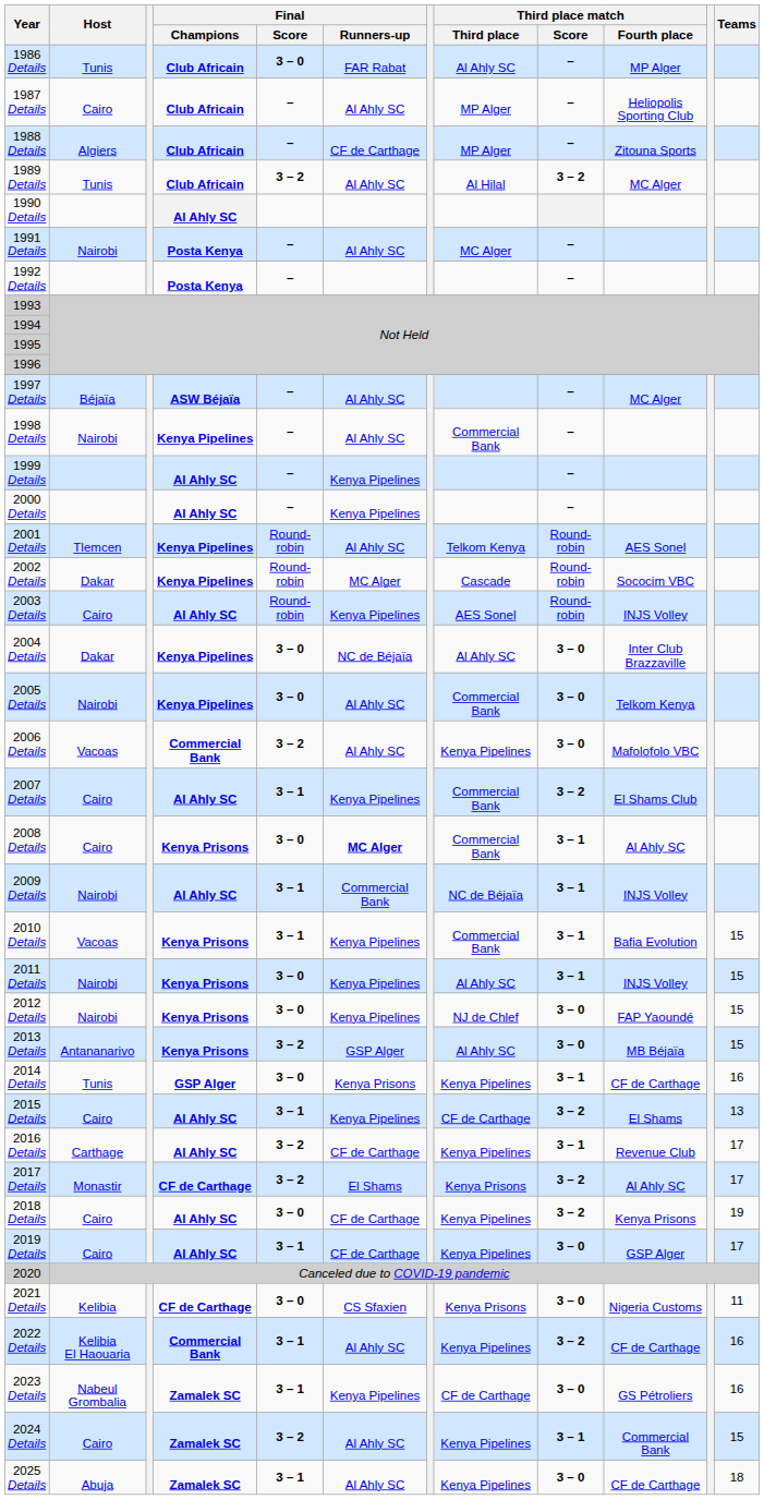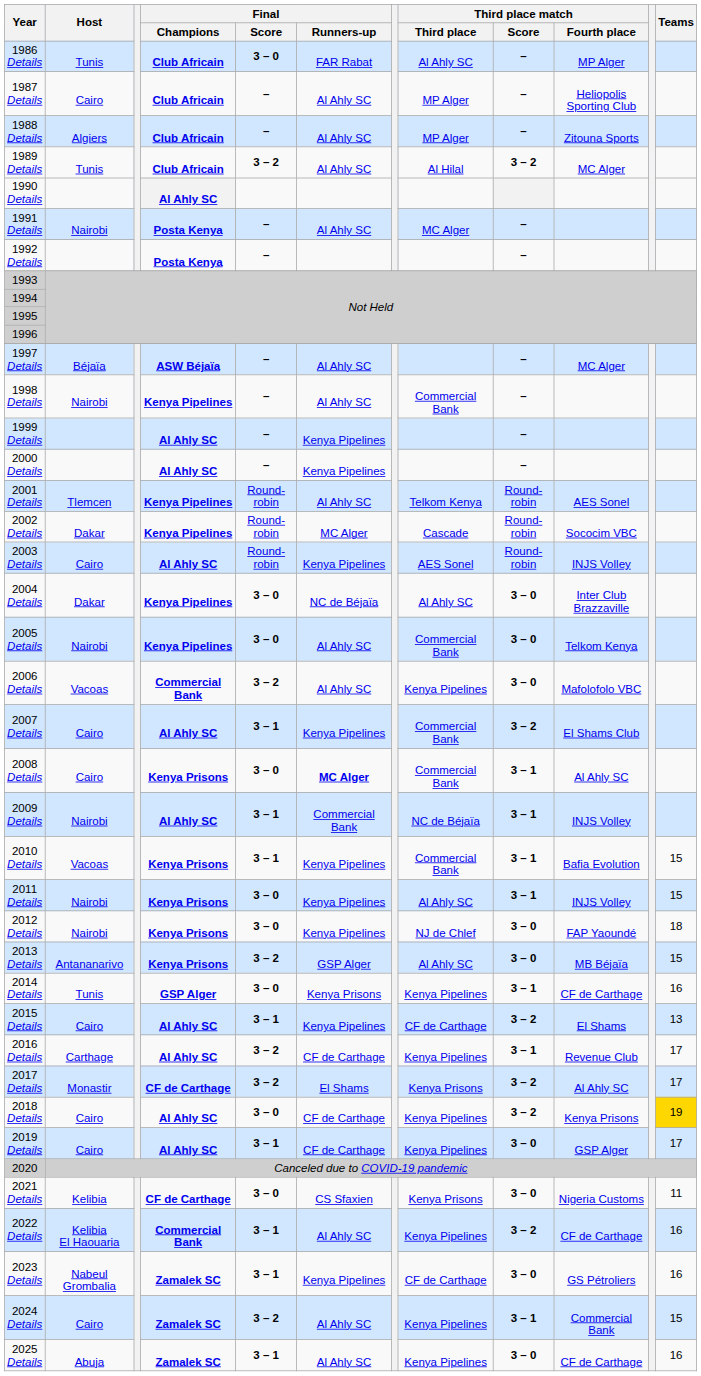 <table class="wikitable" style="font-size:90%; width: 98%; text-align: center;">
 <tr bgcolor=#C1D8FF>
 <th rowspan=2 width=5%>Year</th>
 <th rowspan=2 width=13%>Host</th>
 <th rowspan="9" width="1%" bgcolor="ffffff"></th>
 <th colspan=3>Final</th>
 <th rowspan="9" width="1%" bgcolor="ffffff"></th>
 <th colspan=3>Third place match</th>
 <th rowspan="9" width="1%" bgcolor="#ffffff"></th>
 <th rowspan=2 width=5%>Teams</th>
 </tr>
 <tr bgcolor=#EFEFEF>
 <th width=14%>Champions</th>
 <th width=9%>Score</th>
 <th width=14%>Runners-up</th>
 <th width=14%>Third place</th>
 <th width=9%>Score</th>
 <th width=14%>Fourth place</th>
 </tr>
 <tr bgcolor=#D0E7FF>
 <td>1986<br><em><a href='#'>Details</a></em></td>
 <td><br><a href='#'>Tunis</a></td>
 <td><strong><br><a href='#'>Club Africain</a></strong></td>
 <td><strong>3 – 0</strong></td>
 <td><br><a href='#'>FAR Rabat</a></td>
 <td><br><a href='#'>Al Ahly SC</a></td>
 <td><strong> – </strong></td>
 <td><br><a href='#'>MP Alger</a></td>
 <td></td>
 </tr>
 <tr>
 <td>1987<br><em><a href='#'>Details</a></em></td>
 <td><br><a href='#'>Cairo</a></td>
 <td><strong><br><a href='#'>Club Africain</a></strong></td>
 <td><strong> – </strong></td>
 <td><br><a href='#'>Al Ahly SC</a></td>
 <td><br><a href='#'>MP Alger</a></td>
 <td><strong> – </strong></td>
 <td><br><a href='#'>Heliopolis Sporting Club</a></td>
 <td></td>
 </tr>
 <tr bgcolor=#D0E7FF>
 <td>1988<br><em><a href='#'>Details</a></em></td>
 <td><br><a href='#'>Algiers</a></td>
 <td><strong><br><a href='#'>Club Africain</a></strong></td>
 <td><strong> – </strong></td>
-<td><br><a href='#'>CF de Carthage</a></td>
+<td><br><a href='#'>Al Ahly SC</a></td>
 <td><br><a href='#'>MP Alger</a></td>
 <td><strong> – </strong></td>
 <td><br><a href='#'>Zitouna Sports</a></td>
 <td></td>
 </tr>
 <tr>
 <td>1989<br><em><a href='#'>Details</a></em></td>
 <td><br><a href='#'>Tunis</a></td>
 <td><strong><br><a href='#'>Club Africain</a></strong></td>
 <td><strong>3 – 2</strong></td>
 <td><br><a href='#'>Al Ahly SC</a></td>
 <td><br><a href='#'>Al Hilal</a></td>
 <td><strong>3 – 2</strong></td>
 <td><br><a href='#'>MC Alger</a></td>
 <td></td>
 </tr>
 <tr>
 <td>1990<br><em><a href='#'>Details</a></em></td>
 <td></td>
 <th><br><a href='#'>Al Ahly SC</a></th>
 <td></td>
 <td></td>
 <td></td>
 <th></th>
 <td></td>
 <td></td>
 </tr>
 <tr bgcolor="#D0E7FF">
 <td>1991<br><em><a href='#'>Details</a></em></td>
 <td><br><a href='#'>Nairobi</a></td>
 <td><strong><br><a href='#'>Posta Kenya</a></strong></td>
 <td><strong> – </strong></td>
 <td><br><a href='#'>Al Ahly SC</a></td>
 <td><br><a href='#'>MC Alger</a></td>
 <td><strong> – </strong></td>
 <td><br></td>
 <td></td>
 </tr>
 <tr>
 <td>1992<br><em><a href='#'>Details</a></em></td>
 <td><br></td>
 <td><strong><br><a href='#'>Posta Kenya</a></strong></td>
 <td><strong> – </strong></td>
 <td><br></td>
 <td><br></td>
 <td><strong> – </strong></td>
 <td><br></td>
 <td></td>
 </tr>
 <tr bgcolor=#cfcfcf>
 <td>1993</td>
 <td rowspan=4 colspan=12 align=centre bgcolor=#cfcfcf><em>Not Held</em></td>
 </tr>
 <tr bgcolor=#cfcfcf>
 <td>1994</td>
 </tr>
 <tr bgcolor=#cfcfcf>
 <td>1995</td>
 </tr>
 <tr bgcolor=#cfcfcf>
 <td>1996</td>
 </tr>
 <tr>
 </tr>
 <tr bgcolor=#D0E7FF>
 <td>1997<br><em><a href='#'>Details</a></em></td>
 <td><br><a href='#'>Béjaïa</a></td>
 <th rowspan="23" width="1%" bgcolor="ffffff"></th>
 <td><strong><br><a href='#'>ASW Béjaïa</a></strong></td>
 <td><strong> – </strong></td>
 <td><br><a href='#'>Al Ahly SC</a></td>
 <th rowspan="23" width="1%" bgcolor="ffffff"></th>
 <td><br></td>
 <td><strong> – </strong></td>
 <td><br><a href='#'>MC Alger</a></td>
 <th rowspan="23" width="1%" bgcolor="ffffff"></th>
 <td></td>
 </tr>
 <tr>
 <td>1998<br><em><a href='#'>Details</a></em></td>
 <td><br><a href='#'>Nairobi</a></td>
 <td><strong><br><a href='#'>Kenya Pipelines</a></strong></td>
 <td><strong> – </strong></td>
 <td><br><a href='#'>Al Ahly SC</a></td>
 <td><br><a href='#'>Commercial Bank</a></td>
 <td><strong> – </strong></td>
 <td><br></td>
 <td></td>
 </tr>
 <tr bgcolor=#D0E7FF>
 <td>1999<br><em><a href='#'>Details</a></em></td>
 <td><br></td>
 <td><strong><br><a href='#'>Al Ahly SC</a></strong></td>
 <td><strong> – </strong></td>
 <td><br><a href='#'>Kenya Pipelines</a></td>
 <td><br></td>
 <td><strong> – </strong></td>
 <td><br></td>
 <td></td>
 </tr>
 <tr>
 <td>2000<br><em><a href='#'>Details</a></em></td>
 <td><br></td>
 <td><strong><br><a href='#'>Al Ahly SC</a></strong></td>
 <td><strong> – </strong></td>
 <td><br><a href='#'>Kenya Pipelines</a></td>
 <td><br></td>
 <td><strong> – </strong></td>
 <td><br></td>
 <td></td>
 </tr>
 <tr bgcolor=#D0E7FF>
 <td>2001<br><em><a href='#'>Details</a></em></td>
 <td><br><a href='#'>Tlemcen</a></td>
 <td><strong><br><a href='#'>Kenya Pipelines</a></strong></td>
 <td><a href='#'>Round-robin</a></td>
 <td><br><a href='#'>Al Ahly SC</a></td>
 <td><br><a href='#'>Telkom Kenya</a></td>
 <td><a href='#'>Round-robin</a></td>
 <td><br><a href='#'>AES Sonel</a></td>
 <td></td>
 </tr>
 <tr>
 <td>2002<br><em><a href='#'>Details</a></em></td>
 <td><br><a href='#'>Dakar</a></td>
 <td><strong><br><a href='#'>Kenya Pipelines</a></strong></td>
 <td><a href='#'>Round-robin</a></td>
 <td><br><a href='#'>MC Alger</a></td>
 <td><br><a href='#'>Cascade</a></td>
 <td><a href='#'>Round-robin</a></td>
 <td><br><a href='#'>Sococim VBC</a></td>
 <td></td>
 </tr>
 <tr bgcolor=#D0E7FF>
 <td>2003<br><em><a href='#'>Details</a></em></td>
 <td><br><a href='#'>Cairo</a></td>
 <td><strong><br><a href='#'>Al Ahly SC</a></strong></td>
 <td><a href='#'>Round-robin</a></td>
 <td><br><a href='#'>Kenya Pipelines</a></td>
 <td><br><a href='#'>AES Sonel</a></td>
 <td><a href='#'>Round-robin</a></td>
 <td><br><a href='#'>INJS Volley</a></td>
 <td></td>
 </tr>
 <tr>
 <td>2004<br><em><a href='#'>Details</a></em></td>
 <td><br><a href='#'>Dakar</a></td>
 <td><strong><br><a href='#'>Kenya Pipelines</a></strong></td>
 <td><strong>3 – 0</strong></td>
 <td><br><a href='#'>NC de Béjaïa</a></td>
 <td><br><a href='#'>Al Ahly SC</a></td>
 <td><strong>3 – 0</strong></td>
 <td><br><a href='#'>Inter Club Brazzaville</a></td>
 <td></td>
 </tr>
 <tr bgcolor=#D0E7FF>
 <td>2005<br><em><a href='#'>Details</a></em></td>
 <td><br><a href='#'>Nairobi</a></td>
 <td><strong><br><a href='#'>Kenya Pipelines</a></strong></td>
 <td><strong>3 – 0</strong></td>
 <td><br><a href='#'>Al Ahly SC</a></td>
 <td><br><a href='#'>Commercial Bank</a></td>
 <td><strong>3 – 0</strong></td>
 <td><br><a href='#'>Telkom Kenya</a></td>
 <td></td>
 </tr>
 <tr>
 <td>2006<br><em><a href='#'>Details</a></em></td>
 <td><br><a href='#'>Vacoas</a></td>
 <td><strong><br><a href='#'>Commercial Bank</a></strong></td>
 <td><strong>3 – 2</strong></td>
 <td><br><a href='#'>Al Ahly SC</a></td>
 <td><br><a href='#'>Kenya Pipelines</a></td>
 <td><strong>3 – 0</strong></td>
 <td><br><a href='#'>Mafolofolo VBC</a></td>
 <td></td>
 </tr>
 <tr bgcolor=#D0E7FF>
 <td>2007<br><em><a href='#'>Details</a></em></td>
 <td><br><a href='#'>Cairo</a></td>
 <td><strong><br><a href='#'>Al Ahly SC</a></strong></td>
 <td><strong>3 – 1</strong></td>
 <td><br><a href='#'>Kenya Pipelines</a></td>
 <td><br><a href='#'>Commercial Bank</a></td>
 <td><strong>3 – 2</strong></td>
 <td><br><a href='#'>El Shams Club</a></td>
 <td></td>
 </tr>
 <tr>
 <td>2008<br><em><a href='#'>Details</a></em></td>
 <td><br><a href='#'>Cairo</a></td>
 <td><strong><br><a href='#'>Kenya Prisons</a></strong></td>
 <td><strong>3 – 0</strong></td>
 <td><strong><br><a href='#'>MC Alger</a></strong></td>
 <td><br><a href='#'>Commercial Bank</a></td>
 <td><strong>3 – 1</strong></td>
 <td><br><a href='#'>Al Ahly SC</a></td>
 <td></td>
 </tr>
 <tr bgcolor=#D0E7FF>
 <td>2009<br><em><a href='#'>Details</a></em></td>
 <td><br><a href='#'>Nairobi</a></td>
 <td><strong><br><a href='#'>Al Ahly SC</a></strong></td>
 <td><strong>3 – 1</strong></td>
 <td><br><a href='#'>Commercial Bank</a></td>
 <td><br><a href='#'>NC de Béjaïa</a></td>
 <td><strong>3 – 1</strong></td>
 <td><br><a href='#'>INJS Volley</a></td>
 <td></td>
 </tr>
 <tr>
 <td>2010<br><em><a href='#'>Details</a></em></td>
 <td><br><a href='#'>Vacoas</a></td>
 <td><strong><br><a href='#'>Kenya Prisons</a></strong></td>
 <td><strong>3 – 1</strong></td>
 <td><br><a href='#'>Kenya Pipelines</a></td>
 <td><br><a href='#'>Commercial Bank</a></td>
 <td><strong>3 – 1</strong></td>
 <td><br><a href='#'>Bafia Evolution</a></td>
 <td>15</td>
 </tr>
 <tr bgcolor=#D0E7FF>
 <td>2011<br><em><a href='#'>Details</a></em></td>
 <td><br><a href='#'>Nairobi</a></td>
 <td><strong><br><a href='#'>Kenya Prisons</a></strong></td>
 <td><strong>3 – 0</strong></td>
 <td><br><a href='#'>Kenya Pipelines</a></td>
 <td><br><a href='#'>Al Ahly SC</a></td>
 <td><strong>3 – 1</strong></td>
 <td><br><a href='#'>INJS Volley</a></td>
 <td>15</td>
 </tr>
 <tr>
 <td>2012<br><em><a href='#'>Details</a></em></td>
 <td><br><a href='#'>Nairobi</a></td>
 <td><strong><br><a href='#'>Kenya Prisons</a></strong></td>
 <td><strong>3 – 0</strong></td>
 <td><br><a href='#'>Kenya Pipelines</a></td>
 <td><br><a href='#'>NJ de Chlef</a></td>
 <td><strong>3 – 0</strong></td>
 <td><br><a href='#'>FAP Yaoundé</a></td>
-<td>15</td>
+<td>18</td>
 </tr>
 <tr bgcolor=#D0E7FF>
 <td>2013<br><em><a href='#'>Details</a></em></td>
 <td><br><a href='#'>Antananarivo</a></td>
 <td><strong><br><a href='#'>Kenya Prisons</a></strong></td>
 <td><strong>3 – 2</strong></td>
 <td><br><a href='#'>GSP Alger</a></td>
 <td><br><a href='#'>Al Ahly SC</a></td>
 <td><strong>3 – 0</strong></td>
 <td><br><a href='#'>MB Béjaïa</a></td>
 <td>15</td>
 </tr>
 <tr>
 <td>2014<br><em><a href='#'>Details</a></em></td>
 <td><br><a href='#'>Tunis</a></td>
 <td><strong><br><a href='#'>GSP Alger</a> </strong></td>
 <td><strong>3 – 0</strong></td>
 <td><br><a href='#'>Kenya Prisons</a></td>
 <td><br><a href='#'>Kenya Pipelines</a></td>
 <td><strong>3 – 1</strong></td>
 <td><br><a href='#'>CF de Carthage</a></td>
 <td>16</td>
 </tr>
 <tr bgcolor=#D0E7FF>
 <td>2015<br><em><a href='#'>Details</a></em></td>
 <td><br><a href='#'>Cairo</a></td>
 <td><strong><br><a href='#'>Al Ahly SC</a></strong></td>
 <td><strong>3 – 1</strong></td>
 <td><br><a href='#'>Kenya Pipelines</a></td>
 <td><br><a href='#'>CF de Carthage</a></td>
 <td><strong>3 – 2</strong></td>
 <td><br><a href='#'>El Shams</a></td>
 <td>13</td>
 </tr>
 <tr>
 <td>2016<br><em><a href='#'>Details</a></em></td>
 <td><br><a href='#'>Carthage</a></td>
 <td><strong><br><a href='#'>Al Ahly SC</a></strong></td>
 <td><strong>3 – 2</strong></td>
 <td><br><a href='#'>CF de Carthage</a></td>
 <td><br><a href='#'>Kenya Pipelines</a></td>
 <td><strong>3 – 1</strong></td>
 <td><br><a href='#'>Revenue Club</a></td>
 <td>17</td>
 </tr>
 <tr bgcolor=#D0E7FF>
 <td>2017<br><em><a href='#'>Details</a></em></td>
 <td><br><a href='#'>Monastir</a></td>
 <td><strong><br><a href='#'>CF de Carthage</a></strong></td>
 <td><strong>3 – 2</strong></td>
 <td><br><a href='#'>El Shams</a></td>
 <td><br><a href='#'>Kenya Prisons</a></td>
 <td><strong>3 – 2</strong></td>
 <td><br><a href='#'>Al Ahly SC</a></td>
 <td>17</td>
 </tr>
 <tr>
 <td>2018<br><em><a href='#'>Details</a></em></td>
 <td><br><a href='#'>Cairo</a></td>
 <td><strong><br><a href='#'>Al Ahly SC</a></strong></td>
 <td><strong>3 – 0</strong></td>
 <td><br><a href='#'>CF de Carthage</a></td>
 <td><br><a href='#'>Kenya Pipelines</a></td>
 <td><strong>3 – 2</strong></td>
 <td><br><a href='#'>Kenya Prisons</a></td>
-<td>19</td>
+<td style="background: gold;">19</td>
 </tr>
 <tr bgcolor=#D0E7FF>
 <td>2019<br><em><a href='#'>Details</a></em></td>
 <td><br><a href='#'>Cairo</a></td>
 <td><strong><br><a href='#'>Al Ahly SC</a></strong></td>
 <td><strong>3 – 1</strong></td>
 <td><br><a href='#'>CF de Carthage</a></td>
 <td><br><a href='#'>Kenya Pipelines</a></td>
 <td><strong>3 – 0</strong></td>
 <td><br><a href='#'>GSP Alger</a></td>
 <td>17</td>
 </tr>
 <tr bgcolor=#cfcfcf>
 <td>2020</td>
 <td ! colspan=11><em>Canceled due to <a href='#'>COVID-19 pandemic</a></em></td>
 </tr>
 <tr>
 <td>2021<br><em><a href='#'>Details</a></em></td>
 <td><br><a href='#'>Kelibia</a></td>
 <th rowspan="10" width="1%" bgcolor="ffffff"></th>
 <td><strong><br><a href='#'>CF de Carthage</a></strong></td>
 <td><strong>3 – 0</strong></td>
 <td><br><a href='#'>CS Sfaxien</a></td>
 <th rowspan="10" width="1%" bgcolor="ffffff"></th>
 <td><br><a href='#'>Kenya Prisons</a></td>
 <td><strong>3 – 0</strong></td>
 <td><br><a href='#'>Nigeria Customs</a></td>
 <th rowspan="10" width="1%" bgcolor="ffffff"></th>
 <td>11</td>
 </tr>
 <tr bgcolor=#D0E7FF>
 <td>2022<br><em><a href='#'>Details</a></em></td>
 <td><br><a href='#'>Kelibia</a><br><a href='#'>El Haouaria</a></td>
 <td><strong><br><a href='#'>Commercial Bank</a></strong></td>
 <td><strong>3 – 1</strong></td>
 <td><br><a href='#'>Al Ahly SC</a></td>
 <td><br><a href='#'>Kenya Pipelines</a></td>
 <td><strong>3 – 2</strong></td>
 <td><br><a href='#'>CF de Carthage</a></td>
 <td>16</td>
 </tr>
 <tr>
 <td>2023<br><em><a href='#'>Details</a></em></td>
 <td><br><a href='#'>Nabeul</a><br><a href='#'>Grombalia</a></td>
 <td><strong><br><a href='#'>Zamalek SC</a></strong></td>
 <td><strong>3 – 1</strong></td>
 <td><br><a href='#'>Kenya Pipelines</a></td>
 <td><br><a href='#'>CF de Carthage</a></td>
 <td><strong>3 – 0</strong></td>
 <td><br><a href='#'>GS Pétroliers</a></td>
 <td>16</td>
 </tr>
 <tr bgcolor=#D0E7FF>
 <td>2024<br><em><a href='#'>Details</a></em></td>
 <td><br><a href='#'>Cairo</a></td>
 <td><strong><br><a href='#'>Zamalek SC</a></strong></td>
 <td><strong>3 – 2</strong></td>
 <td><br><a href='#'>Al Ahly SC</a></td>
 <td><br><a href='#'>Kenya Pipelines</a></td>
 <td><strong>3 – 1</strong></td>
 <td><br><a href='#'>Commercial Bank</a></td>
 <td>15</td>
 </tr>
 <tr>
 <td>2025<br><em><a href='#'>Details</a></em></td>
 <td><br><a href='#'>Abuja</a></td>
 <td><strong><br><a href='#'>Zamalek SC</a></strong></td>
 <td><strong>3 – 1</strong></td>
 <td><br><a href='#'>Al Ahly SC</a></td>
 <td><br><a href='#'>Kenya Pipelines</a></td>
 <td><strong>3 – 0</strong></td>
 <td><br><a href='#'>CF de Carthage</a></td>
-<td>18</td>
+<td>16</td>
 </tr>
 </table>
